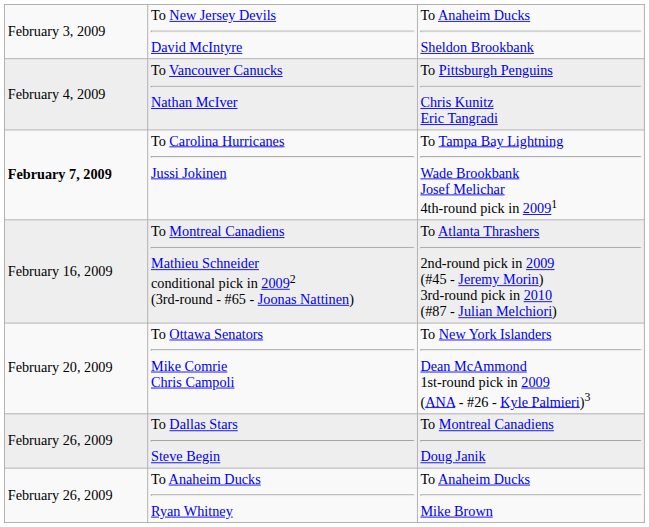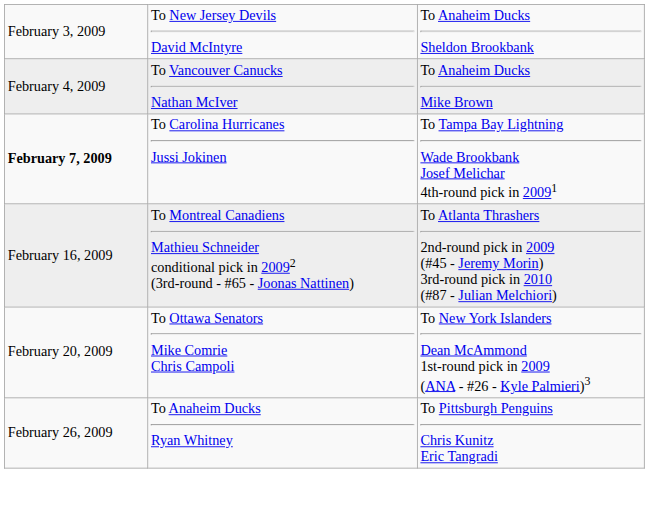 <table cellspacing=0 class="wikitable" style="border:1px solid #999999; width:720px;">
 <tr>
 <td>February 3, 2009</td>
 <td valign="top">To <a href='#'>New Jersey Devils</a><hr><a href='#'>David McIntyre</a></td>
 <td valign="top">To <a href='#'>Anaheim Ducks</a><hr><a href='#'>Sheldon Brookbank</a></td>
 </tr>
 <tr bgcolor="eeeeee">
 <td>February 4, 2009</td>
 <td valign="top">To <a href='#'>Vancouver Canucks</a> <hr><a href='#'>Nathan McIver</a></td>
-<td valign="top">To <a href='#'>Pittsburgh Penguins</a><hr><a href='#'>Chris Kunitz</a><br><a href='#'>Eric Tangradi</a></td>
+<td valign="top">To <a href='#'>Anaheim Ducks</a> <hr><a href='#'>Mike Brown</a></td>
 </tr>
 <tr>
 <td><strong>February 7, 2009</strong></td>
 <td valign="top">To <a href='#'>Carolina Hurricanes</a><hr><a href='#'>Jussi Jokinen</a></td>
 <td valign="top">To <a href='#'>Tampa Bay Lightning</a><hr><a href='#'>Wade Brookbank</a><br><a href='#'>Josef Melichar</a><br>4th-round pick in <a href='#'>2009</a><sup>1</sup></td>
 </tr>
 <tr bgcolor="eeeeee">
 <td>February 16, 2009</td>
 <td valign="top">To <a href='#'>Montreal Canadiens</a><hr><a href='#'>Mathieu Schneider</a><br>conditional pick in <a href='#'>2009</a><sup>2</sup><br>(3rd-round - #65 - <a href='#'>Joonas Nattinen</a>)</td>
 <td valign="top">To <a href='#'>Atlanta Thrashers</a><hr>2nd-round pick in <a href='#'>2009</a><br>(#45 - <a href='#'>Jeremy Morin</a>)<br>3rd-round pick in <a href='#'>2010</a><br>(#87 - <a href='#'>Julian Melchiori</a>)</td>
 </tr>
 <tr>
 <td>February 20, 2009</td>
 <td valign="top">To <a href='#'>Ottawa Senators</a><hr><a href='#'>Mike Comrie</a><br><a href='#'>Chris Campoli</a></td>
 <td valign="top">To <a href='#'>New York Islanders</a><hr><a href='#'>Dean McAmmond</a><br>1st-round pick in <a href='#'>2009</a><br>(<a href='#'>ANA</a> - #26 - <a href='#'>Kyle Palmieri</a>)<sup>3</sup></td>
 </tr>
-<tr bgcolor="eeeeee">
-<td>February 26, 2009</td>
-<td valign="top">To <a href='#'>Dallas Stars</a><hr><a href='#'>Steve Begin</a></td>
-<td valign="top">To <a href='#'>Montreal Canadiens</a><hr><a href='#'>Doug Janik</a></td>
-</tr>
 <tr>
 <td>February 26, 2009</td>
 <td valign="top">To <a href='#'>Anaheim Ducks</a><hr><a href='#'>Ryan Whitney</a></td>
-<td valign="top">To <a href='#'>Anaheim Ducks</a> <hr><a href='#'>Mike Brown</a></td>
+<td valign="top">To <a href='#'>Pittsburgh Penguins</a><hr><a href='#'>Chris Kunitz</a><br><a href='#'>Eric Tangradi</a></td>
 </tr>
 </table>
